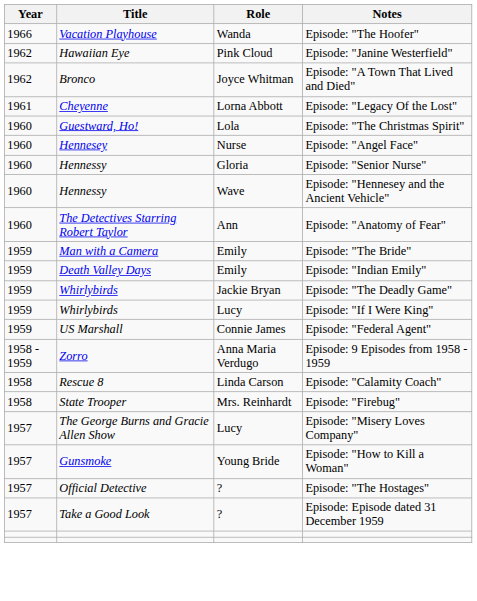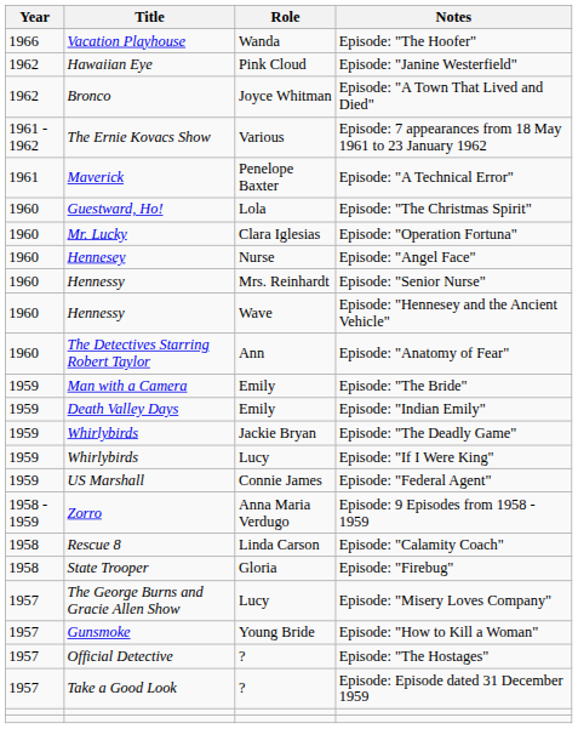 <table class="wikitable sortable">
 <tr>
 <th>Year</th>
 <th>Title</th>
 <th>Role</th>
 <th class="unsortable">Notes</th>
 </tr>
 <tr>
 <td>1966</td>
 <td><em><a href='#'>Vacation Playhouse</a></em></td>
 <td>Wanda</td>
 <td>Episode: "The Hoofer"</td>
 </tr>
 <tr>
 <td>1962</td>
 <td><em>Hawaiian Eye</em></td>
 <td>Pink Cloud</td>
 <td>Episode: "Janine Westerfield"</td>
 </tr>
 <tr>
 <td>1962</td>
 <td><em>Bronco</em></td>
 <td>Joyce Whitman</td>
 <td>Episode: "A Town That Lived and Died"</td>
 </tr>
 <tr>
+<td>1961 - 1962</td>
+<td><em>The Ernie Kovacs Show</em></td>
+<td>Various</td>
+<td>Episode: 7 appearances from 18 May 1961 to 23 January 1962</td>
+</tr>
+<tr>
 <td>1961</td>
-<td><em><a href='#'>Cheyenne</a></em></td>
-<td>Lorna Abbott</td>
-<td>Episode: "Legacy Of the Lost"</td>
+<td><em><a href='#'>Maverick</a></em></td>
+<td>Penelope Baxter</td>
+<td>Episode: "A Technical Error"</td>
 </tr>
 <tr>
 <td>1960</td>
 <td><em><a href='#'>Guestward, Ho!</a></em></td>
 <td>Lola</td>
 <td>Episode: "The Christmas Spirit"</td>
+</tr>
+<tr>
+<td>1960</td>
+<td><em><a href='#'>Mr. Lucky</a></em></td>
+<td>Clara Iglesias</td>
+<td>Episode: "Operation Fortuna"</td>
 </tr>
 <tr>
 <td>1960</td>
 <td><em><a href='#'>Hennesey</a></em></td>
 <td>Nurse</td>
 <td>Episode: "Angel Face"</td>
 </tr>
 <tr>
 <td>1960</td>
 <td><em>Hennessy</em></td>
-<td>Gloria</td>
+<td>Mrs. Reinhardt</td>
 <td>Episode: "Senior Nurse"</td>
 </tr>
 <tr>
 <td>1960</td>
 <td><em>Hennessy</em></td>
 <td>Wave</td>
 <td>Episode: "Hennesey and the Ancient Vehicle"</td>
 </tr>
 <tr>
 <td>1960</td>
 <td><em><a href='#'>The Detectives Starring Robert Taylor</a></em></td>
 <td>Ann</td>
 <td>Episode: "Anatomy of Fear"</td>
 </tr>
 <tr>
 <td>1959</td>
 <td><em><a href='#'>Man with a Camera</a></em></td>
 <td>Emily</td>
 <td>Episode: "The Bride"</td>
 </tr>
 <tr>
 <td>1959</td>
 <td><em><a href='#'>Death Valley Days</a></em></td>
 <td>Emily</td>
 <td>Episode: "Indian Emily"</td>
 </tr>
 <tr>
 <td>1959</td>
 <td><em><a href='#'>Whirlybirds</a></em></td>
 <td>Jackie Bryan</td>
 <td>Episode: "The Deadly Game"</td>
 </tr>
 <tr>
 <td>1959</td>
 <td><em>Whirlybirds</em></td>
 <td>Lucy</td>
 <td>Episode: "If I Were King"</td>
 </tr>
 <tr>
 <td>1959</td>
 <td><em>US Marshall</em></td>
 <td>Connie James</td>
 <td>Episode: "Federal Agent"</td>
 </tr>
 <tr>
 <td>1958 - 1959</td>
 <td><em><a href='#'>Zorro</a></em></td>
 <td>Anna Maria Verdugo</td>
 <td>Episode: 9 Episodes from 1958 - 1959</td>
 </tr>
 <tr>
 <td>1958</td>
 <td><em>Rescue 8</em></td>
 <td>Linda Carson</td>
 <td>Episode: "Calamity Coach"</td>
 </tr>
 <tr>
 <td>1958</td>
 <td><em>State Trooper</em></td>
-<td>Mrs. Reinhardt</td>
+<td>Gloria</td>
 <td>Episode: "Firebug"</td>
 </tr>
 <tr>
 <td>1957</td>
 <td><em>The George Burns and Gracie Allen Show </em></td>
 <td>Lucy</td>
 <td>Episode: "Misery Loves Company"</td>
 </tr>
 <tr>
 <td>1957</td>
 <td><em><a href='#'>Gunsmoke</a></em></td>
 <td>Young Bride</td>
 <td>Episode: "How to Kill a Woman"</td>
 </tr>
 <tr>
 <td>1957</td>
 <td><em>Official Detective</em></td>
 <td>?</td>
 <td>Episode: "The Hostages"</td>
 </tr>
 <tr>
 <td>1957</td>
 <td><em>Take a Good Look</em></td>
 <td>?</td>
 <td>Episode: Episode dated 31 December 1959</td>
 </tr>
 <tr>
 <td></td>
 <td></td>
 <td></td>
 <td></td>
 </tr>
 <tr>
 <td></td>
 <td></td>
 <td></td>
 <td></td>
 </tr>
 </table>
